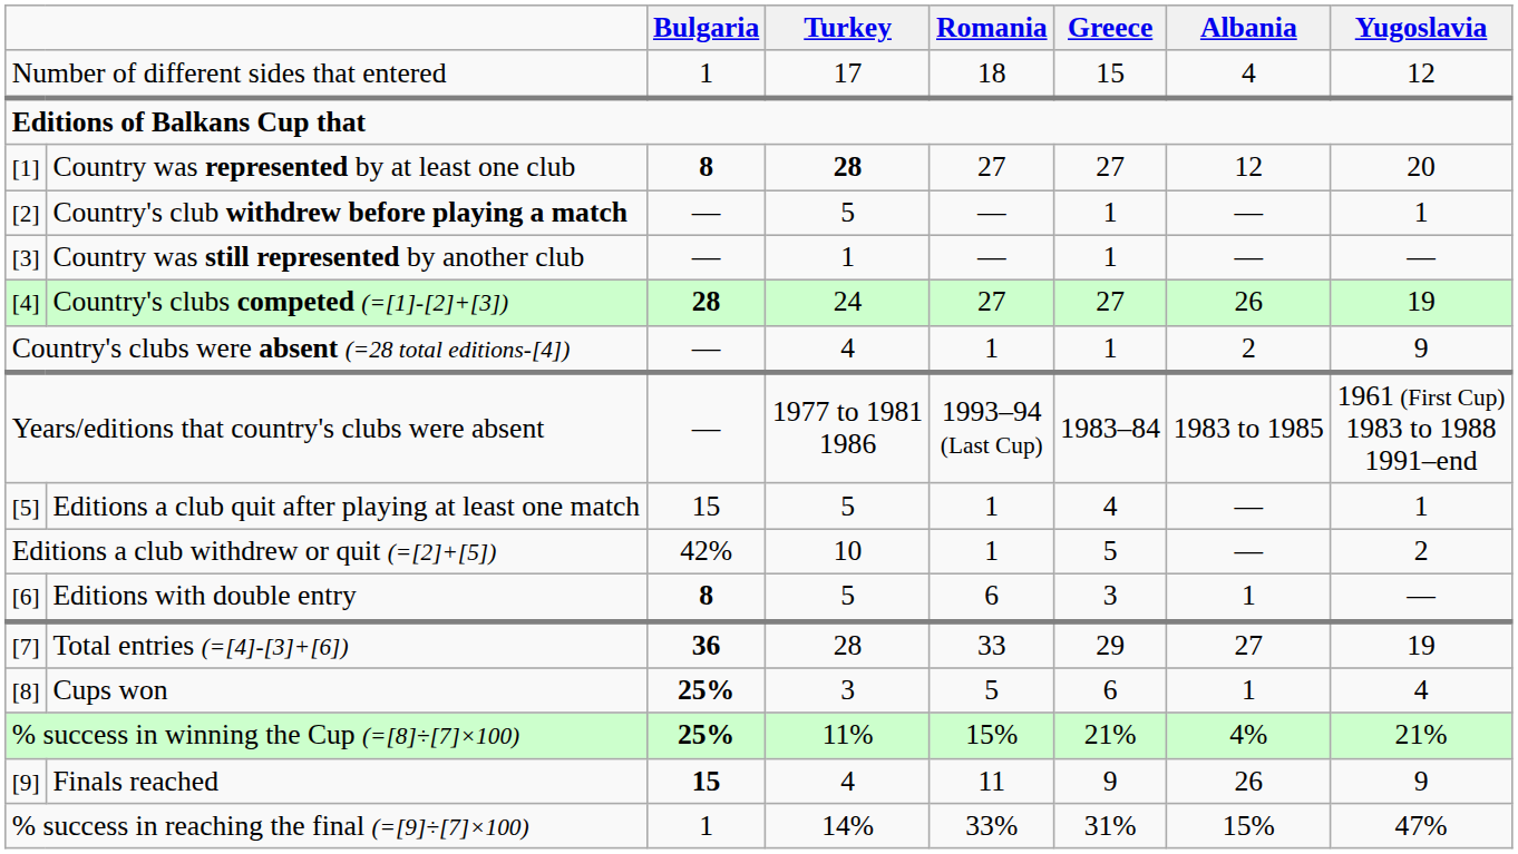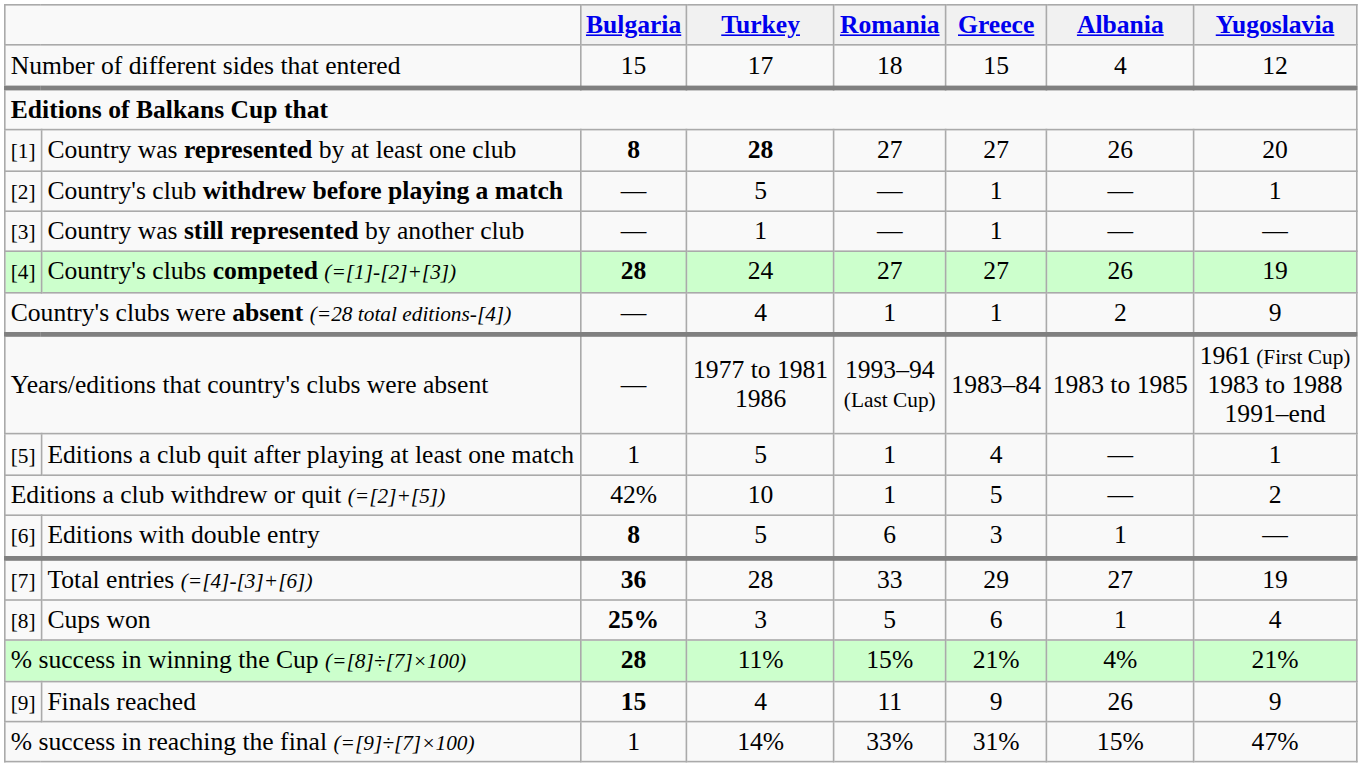 <table class="wikitable" style="text-align:center" cellspacing="15" cellpadding="15">
 <tr>
 <td colspan="2"></td>
 <td bgcolor="#f1f1f1"><strong><a href='#'>Bulgaria</a></strong></td>
 <td bgcolor="#f1f1f1"><strong><a href='#'>Turkey</a></strong></td>
 <td bgcolor="#f1f1f1"><strong><a href='#'>Romania</a></strong></td>
 <td bgcolor="#f1f1f1"><strong><a href='#'>Greece</a></strong></td>
 <td bgcolor="#f1f1f1"><strong><a href='#'>Albania</a></strong></td>
 <td bgcolor="#f1f1f1"><strong><a href='#'>Yugoslavia</a></strong></td>
 </tr>
 <tr style="border-bottom: 3px solid grey;">
 <td colspan="2" align=left><small></small>Number of different sides that entered</td>
-<td>1</td>
+<td>15</td>
 <td>17</td>
 <td>18</td>
 <td>15</td>
 <td>4</td>
 <td>12</td>
 </tr>
 <tr>
 <td colspan="8" align=left><small></small><strong>Editions of Balkans Cup that</strong></td>
 </tr>
 <tr>
 <td><small>[1]</small></td>
 <td align=left>Country was <strong>represented</strong> by at least one club</td>
 <td><strong>8</strong></td>
 <td><strong>28</strong></td>
 <td>27</td>
 <td>27</td>
-<td>12</td>
+<td>26</td>
 <td>20</td>
 </tr>
 <tr>
 <td><small>[2]</small></td>
 <td align=left>Country's club <strong>withdrew before playing a match</strong></td>
 <td>—</td>
 <td>5</td>
 <td>—</td>
 <td>1</td>
 <td>—</td>
 <td>1</td>
 </tr>
 <tr>
 <td><small>[3]</small></td>
 <td align=left>Country was <strong>still represented</strong> by another club</td>
 <td>—</td>
 <td>1</td>
 <td>—</td>
 <td>1</td>
 <td>—</td>
 <td>—</td>
 </tr>
 <tr bgcolor="ccffcc">
 <td><small>[4]</small></td>
 <td align=left>Country's clubs <strong>competed</strong> <small><em>(=[1]-[2]+[3])</em></small></td>
 <td><strong>28</strong></td>
 <td>24</td>
 <td>27</td>
 <td>27</td>
 <td>26</td>
 <td>19</td>
 </tr>
 <tr style="border-bottom: 3px solid grey;">
 <td colspan="2" align=left><small></small>Country's clubs were <strong>absent</strong> <small><em>(=28 total editions-[4])</em></small></td>
 <td>—</td>
 <td>4</td>
 <td>1</td>
 <td>1</td>
 <td>2</td>
 <td>9</td>
 </tr>
 <tr>
 <td colspan="2" align=left><small></small>Years/editions that country's clubs were absent</td>
 <td>—</td>
 <td>1977 to 1981<br>1986</td>
 <td>1993–94 <br> <small>(Last Cup)</small></td>
 <td>1983–84</td>
 <td>1983 to 1985</td>
 <td>1961<small> (First Cup)</small> <br> 1983 to 1988 <br> 1991–end</td>
 </tr>
 <tr>
 <td><small>[5]</small></td>
 <td align=left style="font-size:100%">Editions a club quit after playing at least one match</td>
-<td>15</td>
+<td>1</td>
 <td>5</td>
 <td>1</td>
 <td>4</td>
 <td>—</td>
 <td>1</td>
 </tr>
 <tr>
 <td colspan="2" align=left><small></small>Editions a club withdrew or quit <small><em>(=[2]+[5])</em></small></td>
 <td>42%</td>
 <td>10</td>
 <td>1</td>
 <td>5</td>
 <td>—</td>
 <td>2</td>
 </tr>
 <tr style="border-bottom: 3px solid grey;">
 <td><small>[6]</small></td>
 <td align=left>Editions with double entry</td>
 <td><strong>8</strong></td>
 <td>5</td>
 <td>6</td>
 <td>3</td>
 <td>1</td>
 <td>—</td>
 </tr>
 <tr>
 <td><small>[7]</small></td>
 <td align=left>Total entries <small><em>(=[4]-[3]+[6])</em></small></td>
 <td><strong>36</strong></td>
 <td>28</td>
 <td>33</td>
 <td>29</td>
 <td>27</td>
 <td>19</td>
 </tr>
 <tr>
 <td><small>[8]</small></td>
 <td align=left>Cups won</td>
 <td><strong>25%</strong></td>
 <td>3</td>
 <td>5</td>
 <td>6</td>
 <td>1</td>
 <td>4</td>
 </tr>
 <tr bgcolor="ccffcc">
 <td colspan="2" align=left><small></small>% success in winning the Cup <small><em>(=[8]÷[7]×100)</em></small></td>
-<td><strong>25%</strong></td>
+<td><strong>28</strong></td>
 <td>11%</td>
 <td>15%</td>
 <td>21%</td>
 <td>4%</td>
 <td>21%</td>
 </tr>
 <tr>
 <td><small>[9]</small></td>
 <td align=left>Finals reached</td>
 <td><strong><small></small> 15</strong></td>
 <td>4</td>
 <td><small></small> 11 </td>
 <td>9</td>
 <td>26</td>
 <td>9</td>
 </tr>
 <tr>
 <td colspan="2" align=left><small></small>% success in reaching the final <small><em>(=[9]÷[7]×100)<strong></small></td>
 <td>1</td>
 <td>14%</td>
 <td>33%</td>
 <td>31%</td>
 <td>15%</td>
 <td></strong>47%<strong></td>
 </tr>
 </table>
